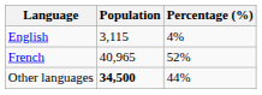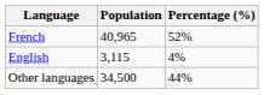 <table class="wikitable">
 <tr>
 <th>Language</th>
 <th>Population</th>
 <th>Percentage (%)</th>
 </tr>
 <tr>
+<td><a href='#'>French</a></td>
+<td>40,965</td>
+<td>52%</td>
+</tr>
+<tr>
 <td><a href='#'>English</a></td>
 <td>3,115</td>
 <td>4%</td>
 </tr>
 <tr>
-<td><a href='#'>French</a></td>
-<td>40,965</td>
-<td>52%</td>
-</tr>
-<tr>
 <td>Other languages</td>
-<td><strong>34,500</strong></td>
+<td>34,500</td>
 <td>44%</td>
 </tr>
 </table>
